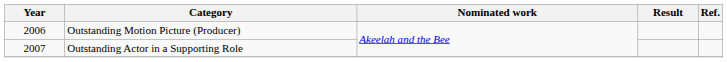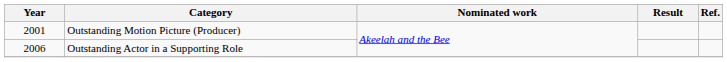 <table class=wikitable>
 <tr>
 <th scope="col" style="width:5em;">Year</th>
 <th scope="col" style="width:26em;">Category</th>
 <th scope="col" style="width:25em;">Nominated work</th>
 <th scope="col" style="width:5em;">Result</th>
 <th>Ref.</th>
 </tr>
 <tr>
-<td style="text-align:center;">2006</td>
+<td style="text-align:center;">2001</td>
 <td>Outstanding Motion Picture (Producer)</td>
 <td rowspan="2"><em><a href='#'>Akeelah and the Bee</a></em></td>
 <td></td>
 <td></td>
 </tr>
 <tr>
-<td style="text-align:center;">2007</td>
+<td style="text-align:center;">2006</td>
 <td>Outstanding Actor in a Supporting Role</td>
 <td></td>
 <td></td>
 </tr>
 <tr>
 </tr>
 </table>
